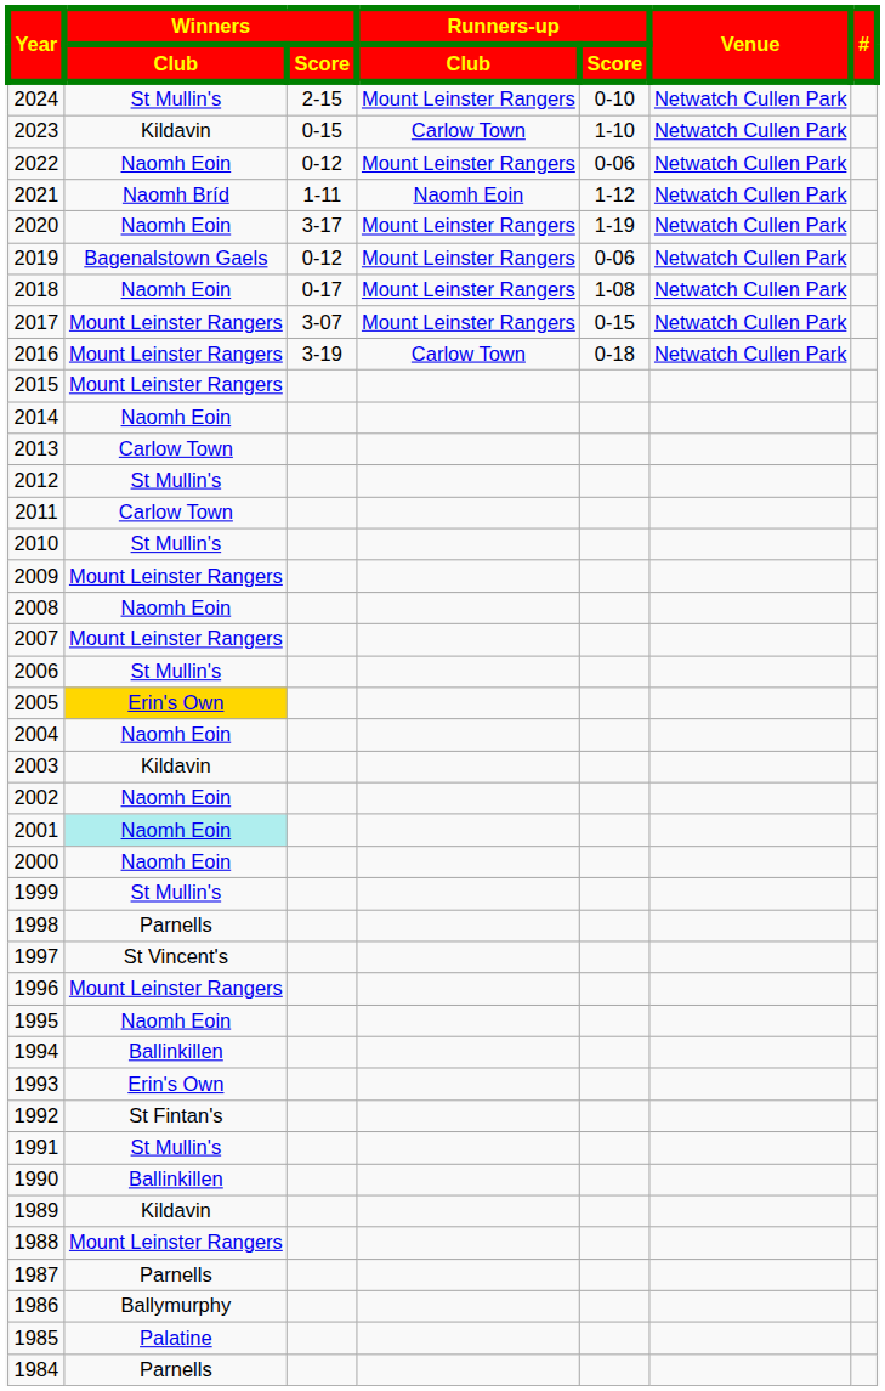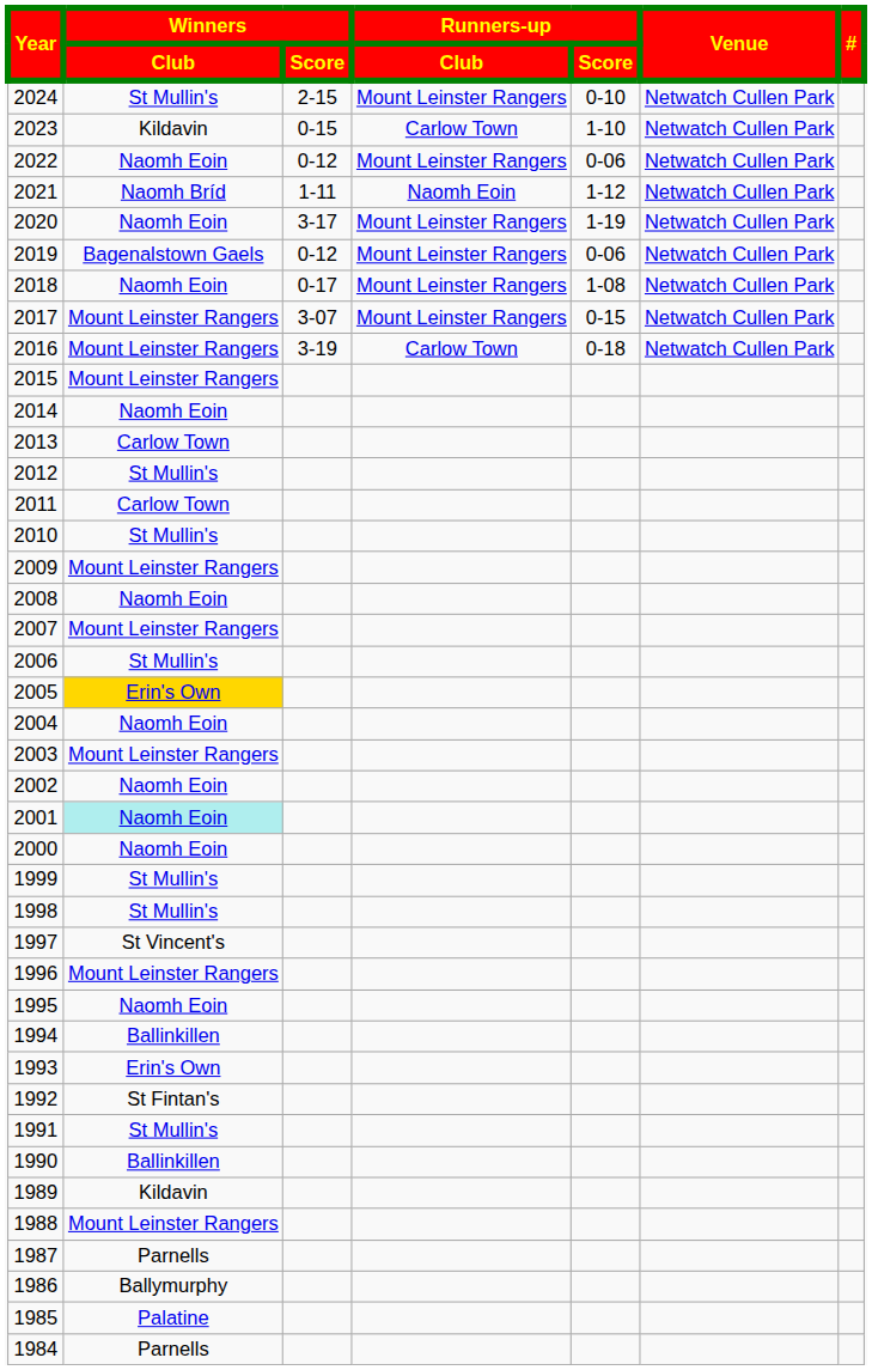 <table class="wikitable sortable" style="text-align:center">
 <tr>
 <th rowspan="2" style="background:red;color: yellow;border:5px solid green">Year</th>
 <th colspan="2" style="background:red;color: yellow;border:5px solid green">Winners</th>
 <th colspan="2" style="background:red;color: yellow;border:5px solid green">Runners-up</th>
 <th rowspan="2" style="background:red;color: yellow;border:5px solid green">Venue</th>
 <th rowspan="2" style="background:red;color: yellow;border:5px solid green">#</th>
 </tr>
 <tr>
 <th style="background:red;color: yellow;border:5px solid green">Club</th>
 <th style="background:red;color: yellow;border:5px solid green">Score</th>
 <th style="background:red;color: yellow;border:5px solid green">Club</th>
 <th style="background:red;color: yellow;border:5px solid green">Score</th>
 </tr>
 <tr>
 <td>2024</td>
 <td><a href='#'>St Mullin's</a></td>
 <td>2-15</td>
 <td><a href='#'>Mount Leinster Rangers</a></td>
 <td>0-10</td>
 <td><a href='#'>Netwatch Cullen Park</a></td>
 <td></td>
 </tr>
 <tr>
 <td>2023</td>
 <td>Kildavin</td>
 <td>0-15</td>
 <td><a href='#'>Carlow Town</a></td>
 <td>1-10</td>
 <td><a href='#'>Netwatch Cullen Park</a></td>
 <td></td>
 </tr>
 <tr>
 <td>2022</td>
 <td><a href='#'>Naomh Eoin</a></td>
 <td>0-12</td>
 <td><a href='#'>Mount Leinster Rangers</a></td>
 <td>0-06</td>
 <td><a href='#'>Netwatch Cullen Park</a></td>
 <td></td>
 </tr>
 <tr>
 <td>2021</td>
 <td><a href='#'>Naomh Bríd</a></td>
 <td>1-11</td>
 <td><a href='#'>Naomh Eoin</a></td>
 <td>1-12</td>
 <td><a href='#'>Netwatch Cullen Park</a></td>
 <td></td>
 </tr>
 <tr>
 <td>2020</td>
 <td><a href='#'>Naomh Eoin</a></td>
 <td>3-17</td>
 <td><a href='#'>Mount Leinster Rangers</a></td>
 <td>1-19</td>
 <td><a href='#'>Netwatch Cullen Park</a></td>
 <td></td>
 </tr>
 <tr>
 <td>2019</td>
 <td><a href='#'>Bagenalstown Gaels</a></td>
 <td>0-12</td>
 <td><a href='#'>Mount Leinster Rangers</a></td>
 <td>0-06</td>
 <td><a href='#'>Netwatch Cullen Park</a></td>
 <td></td>
 </tr>
 <tr>
 <td>2018</td>
 <td><a href='#'>Naomh Eoin</a></td>
 <td>0-17</td>
 <td><a href='#'>Mount Leinster Rangers</a></td>
 <td>1-08</td>
 <td><a href='#'>Netwatch Cullen Park</a></td>
 <td></td>
 </tr>
 <tr>
 <td>2017</td>
 <td><a href='#'>Mount Leinster Rangers</a></td>
 <td>3-07</td>
 <td><a href='#'>Mount Leinster Rangers</a></td>
 <td>0-15</td>
 <td><a href='#'>Netwatch Cullen Park</a></td>
 <td></td>
 </tr>
 <tr>
 <td>2016</td>
 <td><a href='#'>Mount Leinster Rangers</a></td>
 <td>3-19</td>
 <td><a href='#'>Carlow Town</a></td>
 <td>0-18</td>
 <td><a href='#'>Netwatch Cullen Park</a></td>
 <td></td>
 </tr>
 <tr>
 <td>2015</td>
 <td><a href='#'>Mount Leinster Rangers</a></td>
 <td></td>
 <td></td>
 <td></td>
 <td></td>
 <td></td>
 </tr>
 <tr>
 <td>2014</td>
 <td><a href='#'>Naomh Eoin</a></td>
 <td></td>
 <td></td>
 <td></td>
 <td></td>
 <td></td>
 </tr>
 <tr>
 <td>2013</td>
 <td><a href='#'>Carlow Town</a></td>
 <td></td>
 <td></td>
 <td></td>
 <td></td>
 <td></td>
 </tr>
 <tr>
 <td>2012</td>
 <td><a href='#'>St Mullin's</a></td>
 <td></td>
 <td></td>
 <td></td>
 <td></td>
 <td></td>
 </tr>
 <tr>
 <td>2011</td>
 <td><a href='#'>Carlow Town</a></td>
 <td></td>
 <td></td>
 <td></td>
 <td></td>
 <td></td>
 </tr>
 <tr>
 <td>2010</td>
 <td><a href='#'>St Mullin's</a></td>
 <td></td>
 <td></td>
 <td></td>
 <td></td>
 <td></td>
 </tr>
 <tr>
 <td>2009</td>
 <td><a href='#'>Mount Leinster Rangers</a></td>
 <td></td>
 <td></td>
 <td></td>
 <td></td>
 <td></td>
 </tr>
 <tr>
 <td>2008</td>
 <td><a href='#'>Naomh Eoin</a></td>
 <td></td>
 <td></td>
 <td></td>
 <td></td>
 <td></td>
 </tr>
 <tr>
 <td>2007</td>
 <td><a href='#'>Mount Leinster Rangers</a></td>
 <td></td>
 <td></td>
 <td></td>
 <td></td>
 <td></td>
 </tr>
 <tr>
 <td>2006</td>
 <td><a href='#'>St Mullin's</a></td>
 <td></td>
 <td></td>
 <td></td>
 <td></td>
 <td></td>
 </tr>
 <tr>
 <td>2005</td>
 <td bgcolor=gold><a href='#'>Erin's Own</a></td>
 <td></td>
 <td></td>
 <td></td>
 <td></td>
 <td></td>
 </tr>
 <tr>
 <td>2004</td>
 <td><a href='#'>Naomh Eoin</a></td>
 <td></td>
 <td></td>
 <td></td>
 <td></td>
 <td></td>
 </tr>
 <tr>
 <td>2003</td>
-<td>Kildavin</td>
+<td><a href='#'>Mount Leinster Rangers</a></td>
 <td></td>
 <td></td>
 <td></td>
 <td></td>
 <td></td>
 </tr>
 <tr>
 <td>2002</td>
 <td><a href='#'>Naomh Eoin</a></td>
 <td></td>
 <td></td>
 <td></td>
 <td></td>
 <td></td>
 </tr>
 <tr>
 <td>2001</td>
 <td style="background: paleturquoise;"><a href='#'>Naomh Eoin</a></td>
 <td></td>
 <td></td>
 <td></td>
 <td></td>
 <td></td>
 </tr>
 <tr>
 <td>2000</td>
 <td><a href='#'>Naomh Eoin</a></td>
 <td></td>
 <td></td>
 <td></td>
 <td></td>
 <td></td>
 </tr>
 <tr>
 <td>1999</td>
 <td><a href='#'>St Mullin's</a></td>
 <td></td>
 <td></td>
 <td></td>
 <td></td>
 <td></td>
 </tr>
 <tr>
 <td>1998</td>
-<td>Parnells</td>
+<td><a href='#'>St Mullin's</a></td>
 <td></td>
 <td></td>
 <td></td>
 <td></td>
 <td></td>
 </tr>
 <tr>
 <td>1997</td>
 <td>St Vincent's</td>
 <td></td>
 <td></td>
 <td></td>
 <td></td>
 <td></td>
 </tr>
 <tr>
 <td>1996</td>
 <td><a href='#'>Mount Leinster Rangers</a></td>
 <td></td>
 <td></td>
 <td></td>
 <td></td>
 <td></td>
 </tr>
 <tr>
 <td>1995</td>
 <td><a href='#'>Naomh Eoin</a></td>
 <td></td>
 <td></td>
 <td></td>
 <td></td>
 <td></td>
 </tr>
 <tr>
 <td>1994</td>
 <td><a href='#'>Ballinkillen</a></td>
 <td></td>
 <td></td>
 <td></td>
 <td></td>
 <td></td>
 </tr>
 <tr>
 <td>1993</td>
 <td><a href='#'>Erin's Own</a></td>
 <td></td>
 <td></td>
 <td></td>
 <td></td>
 <td></td>
 </tr>
 <tr>
 <td>1992</td>
 <td>St Fintan's</td>
 <td></td>
 <td></td>
 <td></td>
 <td></td>
 <td></td>
 </tr>
 <tr>
 <td>1991</td>
 <td><a href='#'>St Mullin's</a></td>
 <td></td>
 <td></td>
 <td></td>
 <td></td>
 <td></td>
 </tr>
 <tr>
 <td>1990</td>
 <td><a href='#'>Ballinkillen</a></td>
 <td></td>
 <td></td>
 <td></td>
 <td></td>
 <td></td>
 </tr>
 <tr>
 <td>1989</td>
 <td>Kildavin</td>
 <td></td>
 <td></td>
 <td></td>
 <td></td>
 <td></td>
 </tr>
 <tr>
 <td>1988</td>
 <td><a href='#'>Mount Leinster Rangers</a></td>
 <td></td>
 <td></td>
 <td></td>
 <td></td>
 <td></td>
 </tr>
 <tr>
 <td>1987</td>
 <td>Parnells</td>
 <td></td>
 <td></td>
 <td></td>
 <td></td>
 <td></td>
 </tr>
 <tr>
 <td>1986</td>
 <td>Ballymurphy</td>
 <td></td>
 <td></td>
 <td></td>
 <td></td>
 <td></td>
 </tr>
 <tr>
 <td>1985</td>
 <td><a href='#'>Palatine</a></td>
 <td></td>
 <td></td>
 <td></td>
 <td></td>
 <td></td>
 </tr>
 <tr>
 <td>1984</td>
 <td>Parnells</td>
 <td></td>
 <td></td>
 <td></td>
 <td></td>
 <td></td>
 </tr>
 </table>
